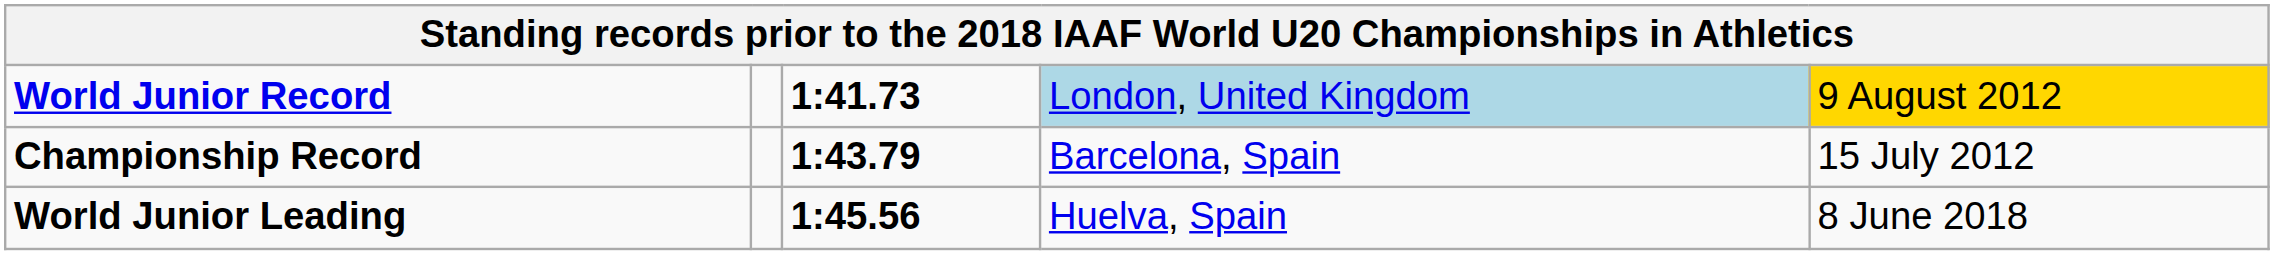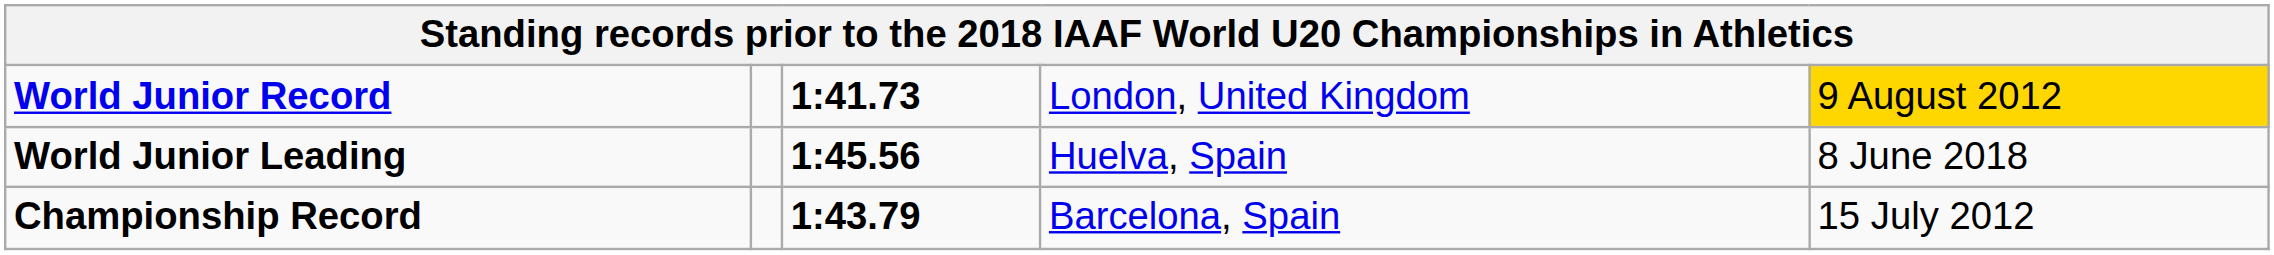 <table class="wikitable" width=75%>
 <tr>
 <th colspan="5">Standing records prior to the 2018 IAAF World U20 Championships in Athletics</th>
 </tr>
 <tr>
 <td><strong><a href='#'>World Junior Record</a></strong></td>
 <td></td>
 <td><strong>1:41.73</strong></td>
-<td style="background: lightblue;"><a href='#'>London</a>, <a href='#'>United Kingdom</a></td>
+<td><a href='#'>London</a>, <a href='#'>United Kingdom</a></td>
 <td style="background: gold;">9 August 2012</td>
+</tr>
+<tr>
+<td><strong>World Junior Leading</strong></td>
+<td></td>
+<td><strong>1:45.56</strong></td>
+<td><a href='#'>Huelva</a>, <a href='#'>Spain</a></td>
+<td>8 June 2018</td>
 </tr>
 <tr>
 <td><strong>Championship Record</strong></td>
 <td></td>
 <td><strong>1:43.79</strong></td>
 <td><a href='#'>Barcelona</a>, <a href='#'>Spain</a></td>
 <td>15 July 2012</td>
 </tr>
-<tr>
-<td><strong>World Junior Leading</strong></td>
-<td></td>
-<td><strong>1:45.56</strong></td>
-<td><a href='#'>Huelva</a>, <a href='#'>Spain</a></td>
-<td>8 June 2018</td>
-</tr>
 </table>
